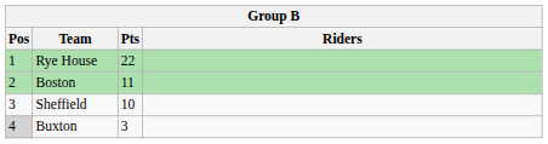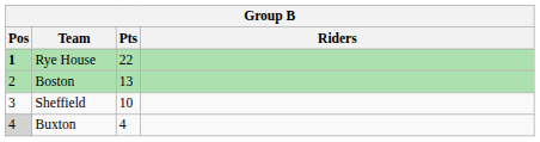 <table class="wikitable">
 <tr>
 <th colspan="4">Group B</th>
 </tr>
 <tr>
 <th width=20>Pos</th>
 <th width=90>Team</th>
 <th width=20>Pts</th>
 <th width=450>Riders</th>
 </tr>
 <tr style="background:#ACE1AF;">
-<td>1</td>
+<td><strong>1</strong></td>
 <td align=left>Rye House</td>
 <td>22</td>
 <td></td>
 </tr>
 <tr style="background:#ACE1AF;">
 <td>2</td>
 <td align=left>Boston</td>
-<td>11</td>
+<td>13</td>
 <td></td>
 </tr>
 <tr>
 <td>3</td>
 <td align=left>Sheffield</td>
 <td>10</td>
 <td></td>
 </tr>
 <tr>
 <td style="background: lightgrey;">4</td>
 <td align=left>Buxton</td>
-<td>3</td>
+<td>4</td>
 <td></td>
 </tr>
 </table>
